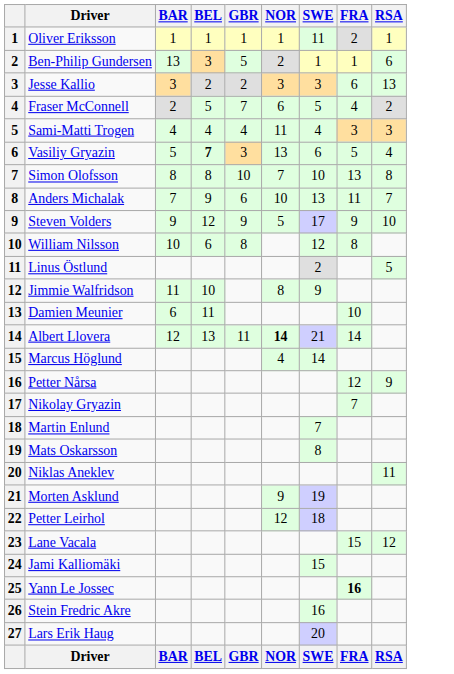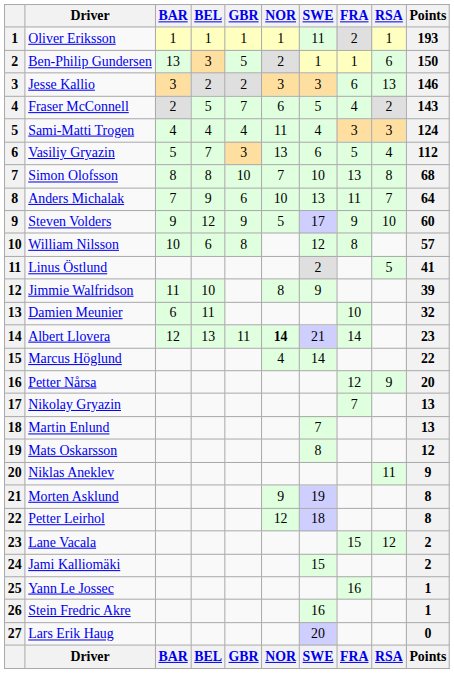 <table class="wikitable" style="font-size:85%; text-align:center;">
 <tr>
 <th></th>
 <th>Driver</th>
 <th><a href='#'>BAR</a><br></th>
 <th><a href='#'>BEL</a><br></th>
 <th><a href='#'>GBR</a><br></th>
 <th><a href='#'>NOR</a><br></th>
 <th><a href='#'>SWE</a><br></th>
 <th><a href='#'>FRA</a><br></th>
 <th><a href='#'>RSA</a><br></th>
+<th>Points</th>
 </tr>
 <tr>
 <th>1</th>
 <td align=left> <a href='#'>Oliver Eriksson</a></td>
 <td style="background:#ffffbf;">1</td>
 <td style="background:#ffffbf;">1</td>
 <td style="background:#ffffbf;">1</td>
 <td style="background:#ffffbf;">1</td>
 <td style="background:#dfffdf;">11</td>
 <td style="background:#dfdfdf;">2</td>
 <td style="background:#ffffbf;">1</td>
+<th>193</th>
 </tr>
 <tr>
 <th>2</th>
 <td align=left> <a href='#'>Ben-Philip Gundersen</a></td>
 <td style="background:#dfffdf;">13</td>
 <td style="background:#ffdf9f;">3</td>
 <td style="background:#dfffdf;">5</td>
 <td style="background:#dfdfdf;">2</td>
 <td style="background:#ffffbf;">1</td>
 <td style="background:#ffffbf;">1</td>
 <td style="background:#dfffdf;">6</td>
+<th>150</th>
 </tr>
 <tr>
 <th>3</th>
 <td align=left> <a href='#'>Jesse Kallio</a></td>
 <td style="background:#ffdf9f;">3</td>
 <td style="background:#dfdfdf;">2</td>
 <td style="background:#dfdfdf;">2</td>
 <td style="background:#ffdf9f;">3</td>
 <td style="background:#ffdf9f;">3</td>
 <td style="background:#dfffdf;">6</td>
 <td style="background:#dfffdf;">13</td>
+<th>146</th>
 </tr>
 <tr>
 <th>4</th>
 <td align=left> <a href='#'>Fraser McConnell</a></td>
 <td style="background:#dfdfdf;">2</td>
 <td style="background:#dfffdf;">5</td>
 <td style="background:#dfffdf;">7</td>
 <td style="background:#dfffdf;">6</td>
 <td style="background:#dfffdf;">5</td>
 <td style="background:#dfffdf;">4</td>
 <td style="background:#dfdfdf;">2</td>
+<th>143</th>
 </tr>
 <tr>
 <th>5</th>
 <td align=left> <a href='#'>Sami-Matti Trogen</a></td>
 <td style="background:#dfffdf;">4</td>
 <td style="background:#dfffdf;">4</td>
 <td style="background:#dfffdf;">4</td>
 <td style="background:#dfffdf;">11</td>
 <td style="background:#dfffdf;">4</td>
 <td style="background:#ffdf9f;">3</td>
 <td style="background:#ffdf9f;">3</td>
+<th>124</th>
 </tr>
 <tr>
 <th>6</th>
 <td align=left> <a href='#'>Vasiliy Gryazin</a></td>
 <td style="background:#dfffdf;">5</td>
-<td style="background:#dfffdf;"><strong>7</strong></td>
+<td style="background:#dfffdf;">7</td>
 <td style="background:#ffdf9f;">3</td>
 <td style="background:#dfffdf;">13</td>
 <td style="background:#dfffdf;">6</td>
 <td style="background:#dfffdf;">5</td>
 <td style="background:#dfffdf;">4</td>
+<th>112</th>
 </tr>
 <tr>
 <th>7</th>
 <td align=left> <a href='#'>Simon Olofsson</a></td>
 <td style="background:#dfffdf;">8</td>
 <td style="background:#dfffdf;">8</td>
 <td style="background:#dfffdf;">10</td>
 <td style="background:#dfffdf;">7</td>
 <td style="background:#dfffdf;">10</td>
 <td style="background:#dfffdf;">13</td>
 <td style="background:#dfffdf;">8</td>
+<th>68</th>
 </tr>
 <tr>
 <th>8</th>
 <td align=left> <a href='#'>Anders Michalak</a></td>
 <td style="background:#dfffdf;">7</td>
 <td style="background:#dfffdf;">9</td>
 <td style="background:#dfffdf;">6</td>
 <td style="background:#dfffdf;">10</td>
 <td style="background:#dfffdf;">13</td>
 <td style="background:#dfffdf;">11</td>
 <td style="background:#dfffdf;">7</td>
+<th>64</th>
 </tr>
 <tr>
 <th>9</th>
 <td align=left> <a href='#'>Steven Volders</a></td>
 <td style="background:#dfffdf;">9</td>
 <td style="background:#dfffdf;">12</td>
 <td style="background:#dfffdf;">9</td>
 <td style="background:#dfffdf;">5</td>
 <td style="background:#cfcfff;">17</td>
 <td style="background:#dfffdf;">9</td>
 <td style="background:#dfffdf;">10</td>
+<th>60</th>
 </tr>
 <tr>
 <th>10</th>
 <td align=left> <a href='#'>William Nilsson</a></td>
 <td style="background:#dfffdf;">10</td>
 <td style="background:#dfffdf;">6</td>
 <td style="background:#dfffdf;">8</td>
 <td></td>
 <td style="background:#dfffdf;">12</td>
 <td style="background:#dfffdf;">8</td>
 <td></td>
+<th>57</th>
 </tr>
 <tr>
 <th>11</th>
 <td align=left> <a href='#'>Linus Östlund</a></td>
 <td></td>
 <td></td>
 <td></td>
 <td></td>
 <td style="background:#dfdfdf;">2</td>
 <td></td>
 <td style="background:#dfffdf;">5</td>
+<th>41</th>
 </tr>
 <tr>
 <th>12</th>
 <td align=left> <a href='#'>Jimmie Walfridson</a></td>
 <td style="background:#dfffdf;">11</td>
 <td style="background:#dfffdf;">10</td>
 <td></td>
 <td style="background:#dfffdf;">8</td>
 <td style="background:#dfffdf;">9</td>
 <td></td>
 <td></td>
+<th>39</th>
 </tr>
 <tr>
 <th>13</th>
 <td align=left> <a href='#'>Damien Meunier</a></td>
 <td style="background:#dfffdf;">6</td>
 <td style="background:#dfffdf;">11</td>
 <td></td>
 <td></td>
 <td></td>
 <td style="background:#dfffdf;">10</td>
 <td></td>
+<th>32</th>
 </tr>
 <tr>
 <th>14</th>
 <td align=left> <a href='#'>Albert Llovera</a></td>
 <td style="background:#dfffdf;">12</td>
 <td style="background:#dfffdf;">13</td>
 <td style="background:#dfffdf;">11</td>
 <td style="background:#dfffdf;"><strong>14</strong></td>
 <td style="background:#cfcfff;">21</td>
 <td style="background:#dfffdf;">14</td>
 <td></td>
+<th>23</th>
 </tr>
 <tr>
 <th>15</th>
 <td align=left> <a href='#'>Marcus Höglund</a></td>
 <td></td>
 <td></td>
 <td></td>
 <td style="background:#dfffdf;">4</td>
 <td style="background:#dfffdf;">14</td>
 <td></td>
 <td></td>
+<th>22</th>
 </tr>
 <tr>
 <th>16</th>
 <td align=left> <a href='#'>Petter Nårsa</a></td>
 <td></td>
 <td></td>
 <td></td>
 <td></td>
 <td></td>
 <td style="background:#dfffdf;">12</td>
 <td style="background:#dfffdf;">9</td>
+<th>20</th>
 </tr>
 <tr>
 <th>17</th>
 <td align=left> <a href='#'>Nikolay Gryazin</a></td>
 <td></td>
 <td></td>
 <td></td>
 <td></td>
 <td></td>
 <td style="background:#dfffdf;">7</td>
 <td></td>
+<th>13</th>
 </tr>
 <tr>
 <th>18</th>
 <td align=left> <a href='#'>Martin Enlund</a></td>
 <td></td>
 <td></td>
 <td></td>
 <td></td>
 <td style="background:#dfffdf;">7</td>
 <td></td>
 <td></td>
+<th>13</th>
 </tr>
 <tr>
 <th>19</th>
 <td align=left> <a href='#'>Mats Oskarsson</a></td>
 <td></td>
 <td></td>
 <td></td>
 <td></td>
 <td style="background:#dfffdf;">8</td>
 <td></td>
 <td></td>
+<th>12</th>
 </tr>
 <tr>
 <th>20</th>
 <td align=left> <a href='#'>Niklas Aneklev</a></td>
 <td></td>
 <td></td>
 <td></td>
 <td></td>
 <td></td>
 <td></td>
 <td style="background:#dfffdf;">11</td>
+<th>9</th>
 </tr>
 <tr>
 <th>21</th>
 <td align=left> <a href='#'>Morten Asklund</a></td>
 <td></td>
 <td></td>
 <td></td>
 <td style="background:#dfffdf;">9</td>
 <td style="background:#cfcfff;">19</td>
 <td></td>
 <td></td>
+<th>8</th>
 </tr>
 <tr>
 <th>22</th>
 <td align=left> <a href='#'>Petter Leirhol</a></td>
 <td></td>
 <td></td>
 <td></td>
 <td style="background:#dfffdf;">12</td>
 <td style="background:#cfcfff;">18</td>
 <td></td>
 <td></td>
+<th>8</th>
 </tr>
 <tr>
 <th>23</th>
 <td align=left> <a href='#'>Lane Vacala</a></td>
 <td></td>
 <td></td>
 <td></td>
 <td></td>
 <td></td>
 <td style="background:#dfffdf;">15</td>
 <td style="background:#dfffdf;">12</td>
+<th>2</th>
 </tr>
 <tr>
 <th>24</th>
 <td align=left> <a href='#'>Jami Kalliomäki</a></td>
 <td></td>
 <td></td>
 <td></td>
 <td></td>
 <td style="background:#dfffdf;">15</td>
 <td></td>
 <td></td>
+<th>2</th>
 </tr>
 <tr>
 <th>25</th>
 <td align=left> <a href='#'>Yann Le Jossec</a></td>
 <td></td>
 <td></td>
 <td></td>
 <td></td>
 <td></td>
-<td style="background:#dfffdf;"><strong>16</strong></td>
+<td style="background:#dfffdf;">16</td>
 <td></td>
+<th>1</th>
 </tr>
 <tr>
 <th>26</th>
 <td align=left> <a href='#'>Stein Fredric Akre</a></td>
 <td></td>
 <td></td>
 <td></td>
 <td></td>
 <td style="background:#dfffdf;">16</td>
 <td></td>
 <td></td>
+<th>1</th>
 </tr>
 <tr>
 <th>27</th>
 <td align=left> <a href='#'>Lars Erik Haug</a></td>
 <td></td>
 <td></td>
 <td></td>
 <td></td>
 <td style="background:#cfcfff;">20</td>
 <td></td>
 <td></td>
+<th>0</th>
 </tr>
 <tr>
 <th></th>
 <th>Driver</th>
 <th><a href='#'>BAR</a><br></th>
 <th><a href='#'>BEL</a><br></th>
 <th><a href='#'>GBR</a><br></th>
 <th><a href='#'>NOR</a><br></th>
 <th><a href='#'>SWE</a><br></th>
 <th><a href='#'>FRA</a><br></th>
 <th><a href='#'>RSA</a><br></th>
+<th>Points</th>
 </tr>
 </table>
